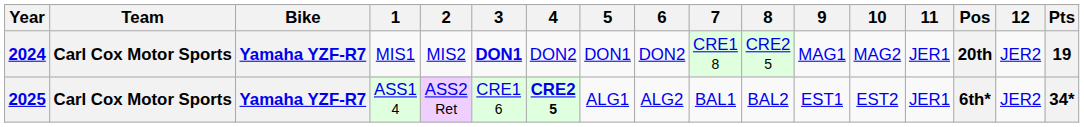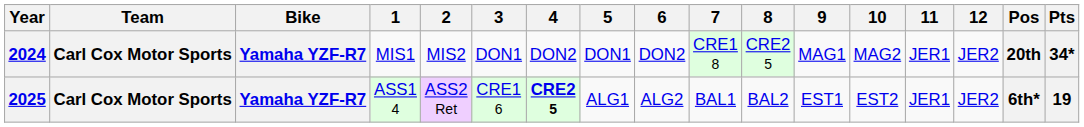 <table class="wikitable" style="text-align:center">
 <tr>
 <th>Year</th>
 <th>Team</th>
 <th>Bike</th>
 <th>1</th>
 <th>2</th>
 <th>3</th>
 <th>4</th>
 <th>5</th>
 <th>6</th>
 <th>7</th>
 <th>8</th>
 <th>9</th>
 <th>10</th>
 <th>11</th>
+<th>12</th>
 <th>Pos</th>
-<th>12</th>
 <th>Pts</th>
 </tr>
 <tr>
 <th><a href='#'>2024</a></th>
 <th>Carl Cox Motor Sports</th>
 <th><a href='#'>Yamaha YZF-R7</a></th>
 <td style="background:#;"><a href='#'>MIS1</a><br><small></small></td>
 <td style="background:#;"><a href='#'>MIS2</a><br><small></small></td>
-<td style="background:#;"><strong><a href='#'>DON1</a><br><small></small></strong></td>
+<td style="background:#;"><a href='#'>DON1</a><br><small></small></td>
 <td style="background:#;"><a href='#'>DON2</a><br><small></small></td>
 <td style="background:#;"><a href='#'>DON1</a><br><small></small></td>
 <td style="background:#;"><a href='#'>DON2</a><br><small></small></td>
 <td style="background:#dfffdf;"><a href='#'>CRE1</a><br><small>8</small></td>
 <td style="background:#dfffdf;"><a href='#'>CRE2</a><br><small>5</small></td>
 <td style="background:#;"><a href='#'>MAG1</a><br><small></small></td>
 <td style="background:#;"><a href='#'>MAG2</a><br><small></small></td>
 <td style="background:#;"><a href='#'>JER1</a><br><small></small></td>
+<td style="background:#;"><a href='#'>JER2</a><br><small></small></td>
 <th>20th</th>
-<td style="background:#;"><a href='#'>JER2</a><br><small></small></td>
-<th>19</th>
+<th>34*</th>
 </tr>
 <tr>
 <th><a href='#'>2025</a></th>
 <th>Carl Cox Motor Sports</th>
 <th><a href='#'>Yamaha YZF-R7</a></th>
 <td style="background:#DFFFDF;"><a href='#'>ASS1</a><br><small>4</small></td>
 <td style="background:#efcfff;"><a href='#'>ASS2</a><br><small>Ret</small></td>
 <td style="background:#dfffdf;"><a href='#'>CRE1</a><br><small>6</small></td>
 <td style="background:#dfffdf;"><strong><a href='#'>CRE2</a><br><small>5</small></strong></td>
 <td style="background:#;"><a href='#'>ALG1</a><br><small></small></td>
 <td style="background:#;"><a href='#'>ALG2</a><br><small></small></td>
 <td style="background:#;"><a href='#'>BAL1</a><br><small></small></td>
 <td style="background:#;"><a href='#'>BAL2</a><br><small></small></td>
 <td style="background:#;"><a href='#'>EST1</a><br><small></small></td>
 <td style="background:#;"><a href='#'>EST2</a><br><small></small></td>
 <td style="background:#;"><a href='#'>JER1</a><br><small></small></td>
+<td style="background:#;"><a href='#'>JER2</a><br><small></small></td>
 <th>6th*</th>
-<td style="background:#;"><a href='#'>JER2</a><br><small></small></td>
-<th>34*</th>
+<th>19</th>
 </tr>
 </table>
